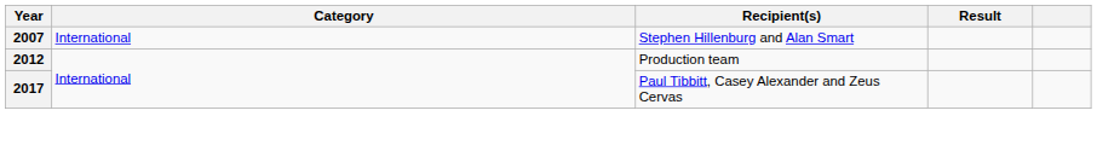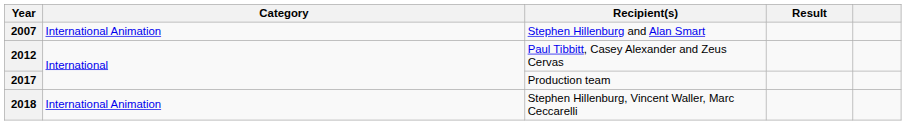 <table class="wikitable plainrowheaders" width=100%>
 <tr>
 <th scope="col" style="width:4%;">Year</th>
 <th scope="col" style="width:50%;">Category</th>
 <th scope="col" style="width:25%;">Recipient(s)</th>
 <th scope="col" style="width:9%;">Result</th>
 <th scope="col" style="width:5%;"></th>
 </tr>
 <tr>
 <th scope="row" style="text-align:center;">2007</th>
-<td><a href='#'>International</a></td>
+<td><a href='#'>International Animation</a></td>
 <td><a href='#'>Stephen Hillenburg</a> and <a href='#'>Alan Smart</a></td>
 <td></td>
 <td align=center></td>
 </tr>
 <tr>
 <th scope="row" style="text-align:center;">2012</th>
 <td rowspan="2"><a href='#'>International</a></td>
-<td>Production team</td>
+<td><a href='#'>Paul Tibbitt</a>, Casey Alexander and Zeus Cervas</td>
 <td></td>
 <td align="center"></td>
 </tr>
 <tr>
 <th scope="row" style="text-align:center;">2017</th>
-<td><a href='#'>Paul Tibbitt</a>, Casey Alexander and Zeus Cervas</td>
+<td>Production team</td>
+<td></td>
+<td align=center></td>
+</tr>
+<tr>
+<th scope="row" style="text-align:center;">2018</th>
+<td><a href='#'>International Animation</a></td>
+<td>Stephen Hillenburg, Vincent Waller, Marc Ceccarelli</td>
 <td></td>
 <td align=center></td>
 </tr>
 </table>
